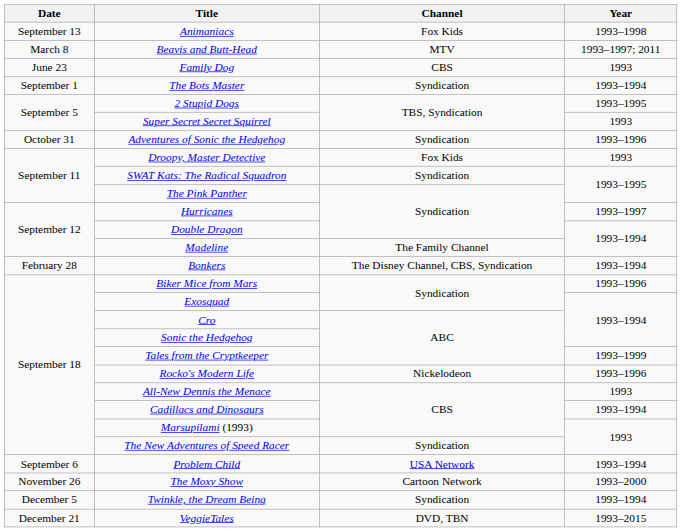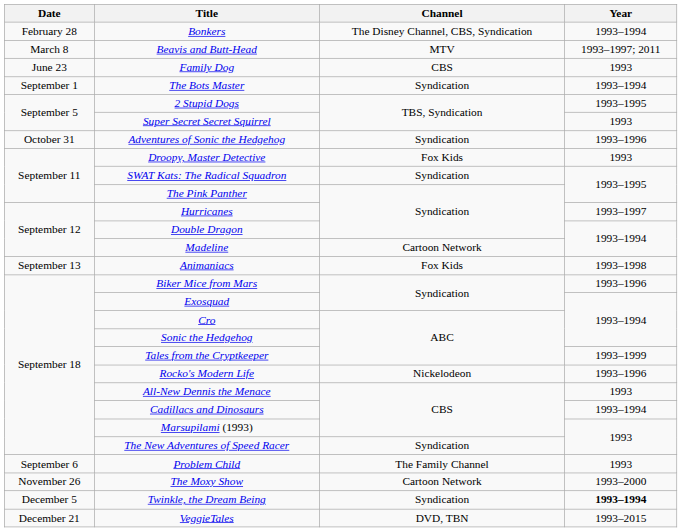 <table class="wikitable sortable" style="text-align: center" width="75%">
 <tr>
 <th scope="col">Date</th>
 <th scope="col">Title</th>
 <th scope="col">Channel</th>
 <th scope="col">Year</th>
 </tr>
 <tr>
-<td>September 13</td>
-<td><em><a href='#'>Animaniacs</a></em></td>
-<td>Fox Kids</td>
-<td>1993–1998</td>
+<td>February 28</td>
+<td><em><a href='#'>Bonkers</a></em></td>
+<td>The Disney Channel, CBS, Syndication</td>
+<td>1993–1994</td>
 </tr>
 <tr>
 <td>March 8</td>
 <td><em><a href='#'>Beavis and Butt-Head</a></em></td>
 <td>MTV</td>
 <td>1993–1997; 2011</td>
 </tr>
 <tr>
 <td>June 23</td>
 <td><em><a href='#'>Family Dog</a></em></td>
 <td>CBS</td>
 <td>1993</td>
 </tr>
 <tr>
 <td>September 1</td>
 <td><em><a href='#'>The Bots Master</a></em></td>
 <td>Syndication</td>
 <td>1993–1994</td>
 </tr>
 <tr>
 <td rowspan=2>September 5</td>
 <td><em><a href='#'>2 Stupid Dogs</a></em></td>
 <td rowspan=2>TBS, Syndication</td>
 <td>1993–1995</td>
 </tr>
 <tr>
 <td><em><a href='#'>Super Secret Secret Squirrel</a></em></td>
 <td>1993</td>
 </tr>
 <tr>
 <td>October 31</td>
 <td><em><a href='#'>Adventures of Sonic the Hedgehog</a></em></td>
 <td>Syndication</td>
 <td>1993–1996</td>
 </tr>
 <tr>
 <td rowspan=3>September 11</td>
 <td><em><a href='#'>Droopy, Master Detective</a></em></td>
 <td>Fox Kids</td>
 <td>1993</td>
 </tr>
 <tr>
 <td><em><a href='#'>SWAT Kats: The Radical Squadron</a></em></td>
 <td>Syndication</td>
 <td rowspan=2>1993–1995</td>
 </tr>
 <tr>
 <td><em><a href='#'>The Pink Panther</a></em></td>
 <td rowspan=3>Syndication</td>
 </tr>
 <tr>
 <td rowspan=3>September 12</td>
 <td><em><a href='#'>Hurricanes</a></em></td>
 <td>1993–1997</td>
 </tr>
 <tr>
 <td><em><a href='#'>Double Dragon</a></em></td>
 <td rowspan=2>1993–1994</td>
 </tr>
 <tr>
 <td><em><a href='#'>Madeline</a></em></td>
-<td>The Family Channel</td>
+<td>Cartoon Network</td>
 </tr>
 <tr>
-<td>February 28</td>
-<td><em><a href='#'>Bonkers</a></em></td>
-<td>The Disney Channel, CBS, Syndication</td>
-<td>1993–1994</td>
+<td>September 13</td>
+<td><em><a href='#'>Animaniacs</a></em></td>
+<td>Fox Kids</td>
+<td>1993–1998</td>
 </tr>
 <tr>
 <td rowspan=10>September 18</td>
 <td><em><a href='#'>Biker Mice from Mars</a></em></td>
 <td rowspan=2>Syndication</td>
 <td>1993–1996</td>
 </tr>
 <tr>
 <td><em><a href='#'>Exosquad</a></em></td>
 <td rowspan=3>1993–1994</td>
 </tr>
 <tr>
 <td><em><a href='#'>Cro</a></em></td>
 <td rowspan=3>ABC</td>
 </tr>
 <tr>
 <td><em><a href='#'>Sonic the Hedgehog</a></em></td>
 </tr>
 <tr>
 <td><em><a href='#'>Tales from the Cryptkeeper</a></em></td>
 <td>1993–1999</td>
 </tr>
 <tr>
 <td><em><a href='#'>Rocko's Modern Life</a></em></td>
 <td>Nickelodeon</td>
 <td>1993–1996</td>
 </tr>
 <tr>
 <td><em><a href='#'>All-New Dennis the Menace</a></em></td>
 <td rowspan=3>CBS</td>
 <td>1993</td>
 </tr>
 <tr>
 <td><em><a href='#'>Cadillacs and Dinosaurs</a></em></td>
 <td>1993–1994</td>
 </tr>
 <tr>
 <td><em><a href='#'>Marsupilami</a></em> (1993)</td>
 <td rowspan=2>1993</td>
 </tr>
 <tr>
 <td><em><a href='#'>The New Adventures of Speed Racer</a></em></td>
 <td>Syndication</td>
 </tr>
 <tr>
 <td>September 6</td>
 <td><em><a href='#'>Problem Child</a></em></td>
-<td><a href='#'>USA Network</a></td>
-<td>1993–1994</td>
+<td>The Family Channel</td>
+<td>1993</td>
 </tr>
 <tr>
 <td>November 26</td>
 <td><em><a href='#'>The Moxy Show</a></em></td>
 <td>Cartoon Network</td>
 <td>1993–2000</td>
 </tr>
 <tr>
 <td>December 5</td>
 <td><em><a href='#'>Twinkle, the Dream Being</a></em></td>
 <td>Syndication</td>
-<td>1993–1994</td>
+<td><strong>1993–1994</strong></td>
 </tr>
 <tr>
 <td>December 21</td>
 <td><em><a href='#'>VeggieTales</a></em></td>
 <td>DVD, TBN</td>
 <td>1993–2015</td>
 </tr>
 </table>
